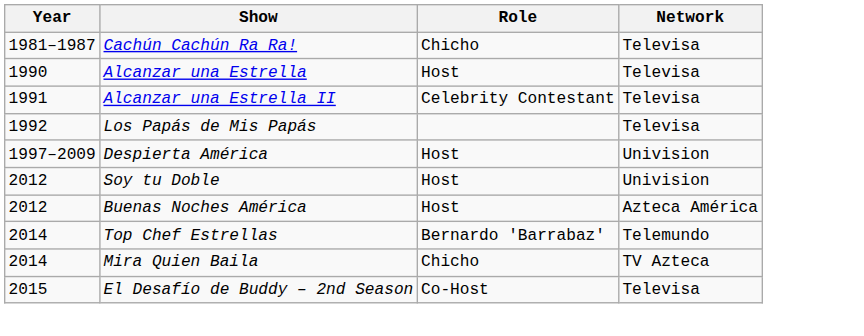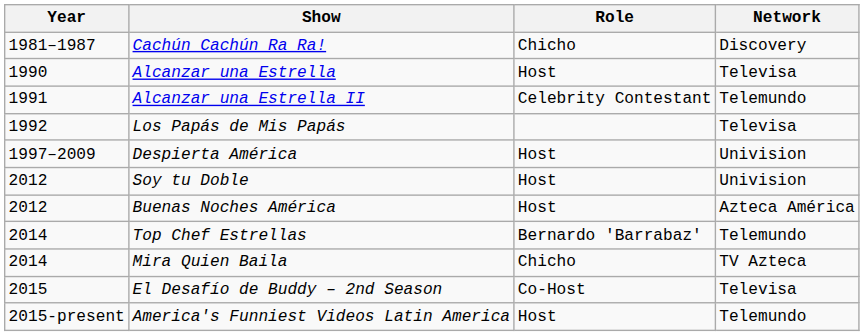 <table class="wikitable" style="font-size:90%;">
 <tr>
 <th>Year</th>
 <th>Show</th>
 <th>Role</th>
 <th>Network</th>
 </tr>
 <tr>
 <td rowspan="1">1981–1987</td>
 <td><em><a href='#'>Cachún Cachún Ra Ra!</a></em></td>
 <td>Chicho</td>
-<td>Televisa</td>
+<td>Discovery</td>
 </tr>
 <tr>
 <td rowspan="1">1990</td>
 <td><em><a href='#'>Alcanzar una Estrella</a></em></td>
 <td>Host</td>
 <td>Televisa</td>
 </tr>
 <tr>
 <td>1991</td>
 <td><em><a href='#'>Alcanzar una Estrella II</a></em></td>
 <td>Celebrity Contestant</td>
-<td>Televisa</td>
+<td>Telemundo</td>
 </tr>
 <tr>
 <td>1992</td>
 <td><em>Los Papás de Mis Papás</em></td>
 <td></td>
 <td>Televisa</td>
 </tr>
 <tr>
 <td rowspan="1">1997–2009</td>
 <td><em>Despierta América</em></td>
 <td>Host</td>
 <td>Univision</td>
 </tr>
 <tr>
 <td rowspan="1">2012</td>
 <td><em>Soy tu Doble</em></td>
 <td>Host</td>
 <td>Univision</td>
 </tr>
 <tr>
 <td rowspan="1">2012</td>
 <td><em>Buenas Noches América</em></td>
 <td>Host</td>
 <td>Azteca América</td>
 </tr>
 <tr>
 <td>2014</td>
 <td><em>Top Chef Estrellas</em></td>
 <td>Bernardo 'Barrabaz'</td>
 <td>Telemundo</td>
 </tr>
 <tr>
 <td>2014</td>
 <td><em>Mira Quien Baila</em></td>
 <td>Chicho</td>
 <td>TV Azteca</td>
 </tr>
 <tr>
 <td>2015</td>
 <td><em>El Desafío de Buddy – 2nd Season</em></td>
 <td>Co-Host</td>
 <td>Televisa</td>
 </tr>
+<tr>
+<td>2015-present</td>
+<td><em>America's Funniest Videos Latin America</em></td>
+<td>Host</td>
+<td>Telemundo</td>
+</tr>
 </table>
